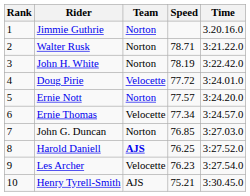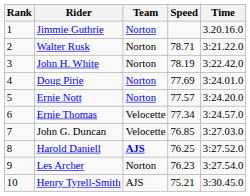 <table class="wikitable">
 <tr style="background:#efefef;">
 <th>Rank</th>
 <th>Rider</th>
 <th>Team</th>
 <th>Speed</th>
 <th>Time</th>
 </tr>
 <tr>
 <td>1</td>
 <td> <a href='#'>Jimmie Guthrie</a></td>
 <td><a href='#'>Norton</a></td>
 <td></td>
 <td>3.20.16.0</td>
 </tr>
 <tr>
 <td>2</td>
 <td> <a href='#'>Walter Rusk</a></td>
 <td>Norton</td>
 <td>78.71</td>
 <td>3:21.22.0</td>
 </tr>
 <tr>
 <td>3</td>
 <td> <a href='#'>John H. White</a></td>
 <td>Norton</td>
 <td>78.19</td>
 <td>3:22.42.0</td>
 </tr>
 <tr>
 <td>4</td>
 <td> <a href='#'>Doug Pirie</a></td>
-<td><a href='#'>Velocette</a></td>
-<td>77.72</td>
+<td><a href='#'>Norton</a></td>
+<td>77.69</td>
 <td>3:24.01.0</td>
 </tr>
 <tr>
 <td>5</td>
 <td> <a href='#'>Ernie Nott</a></td>
 <td><a href='#'>Norton</a></td>
 <td>77.57</td>
 <td>3:24.20.0</td>
 </tr>
 <tr>
 <td>6</td>
 <td> <a href='#'>Ernie Thomas</a></td>
 <td>Velocette</td>
 <td>77.34</td>
 <td>3:24.57.0</td>
 </tr>
 <tr>
 <td>7</td>
 <td> John G. Duncan</td>
-<td>Norton</td>
+<td>Velocette</td>
 <td>76.85</td>
 <td>3:27.03.0</td>
 </tr>
 <tr>
 <td>8</td>
 <td> <a href='#'>Harold Daniell</a></td>
 <td><strong><a href='#'>AJS</a></strong></td>
 <td>76.25</td>
 <td>3:27.52.0</td>
 </tr>
 <tr>
 <td>9</td>
 <td> <a href='#'>Les Archer</a></td>
-<td>Velocette</td>
+<td>Norton</td>
 <td>76.23</td>
 <td>3:27.54.0</td>
 </tr>
 <tr>
 <td>10</td>
 <td> <a href='#'>Henry Tyrell-Smith</a></td>
 <td>AJS</td>
 <td>75.21</td>
 <td>3:30.45.0</td>
 </tr>
 </table>
